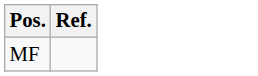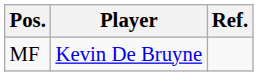 <table class="wikitable">
 <tr>
 <th>Pos.</th>
+<th>Player</th>
 <th>Ref.</th>
 </tr>
 <tr>
 <td>MF</td>
+<td> <a href='#'>Kevin De Bruyne</a></td>
 <td></td>
 </tr>
 </table>
